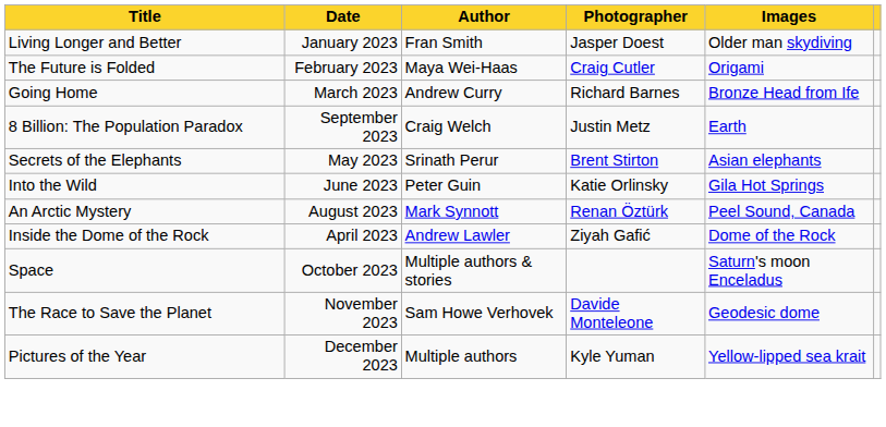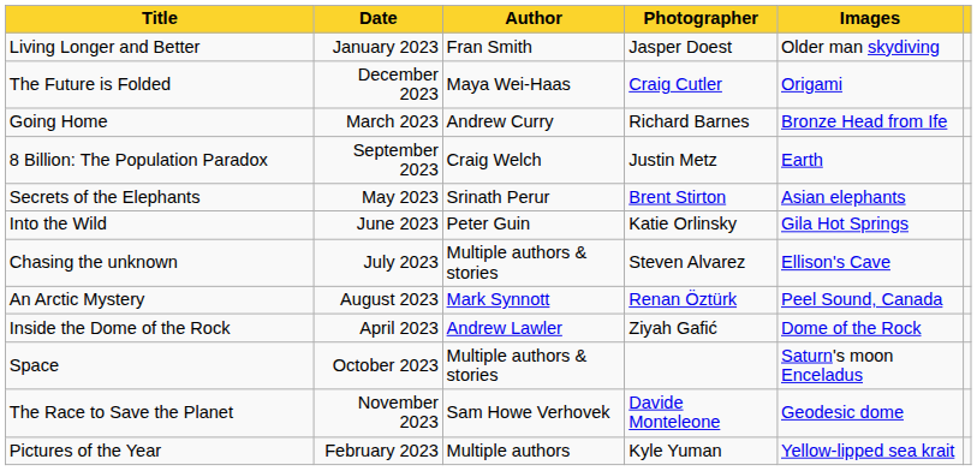 <table class="wikitable sortable" style="width:100%">
 <tr>
 <th scope="col" class="unsortable" style="background-color:#fbd42c;" width=275px>Title</th>
 <th scope="col" style="background-color:#fbd42c;" width=110>Date</th>
 <th scope="col" style="background-color:#fbd42c;">Author</th>
 <th scope="col" style="background-color:#fbd42c;">Photographer</th>
 <th scope="col" class="unsortable" style="background-color:#fbd42c;">Images</th>
 <th scope="col" class="unsortable" style="background-color:#fbd42c;"></th>
 </tr>
 <tr>
 <td scope="row">Living Longer and Better</td>
 <td style="text-align:right;" data-sort-value="01/2023">January 2023</td>
 <td>Fran Smith</td>
 <td>Jasper Doest</td>
 <td>Older man <a href='#'>skydiving</a></td>
 <td></td>
 </tr>
 <tr>
 <td scope="row">The Future is Folded</td>
-<td style="text-align:right;" data-sort-value="02/2023">February 2023</td>
+<td style="text-align:right;" data-sort-value="12/2023">December 2023</td>
 <td>Maya Wei-Haas</td>
 <td><a href='#'>Craig Cutler</a></td>
 <td><a href='#'>Origami</a></td>
 <td></td>
 </tr>
 <tr>
 <td scope="row">Going Home</td>
 <td style="text-align:right;" data-sort-value="03/2023">March 2023</td>
 <td>Andrew Curry</td>
 <td>Richard Barnes</td>
 <td><a href='#'>Bronze Head from Ife</a></td>
 <td></td>
 </tr>
 <tr>
 <td scope="row">8 Billion: The Population Paradox</td>
 <td style="text-align:right;" data-sort-value="09/2023">September 2023</td>
 <td>Craig Welch</td>
 <td>Justin Metz</td>
 <td><a href='#'>Earth</a></td>
 <td></td>
 </tr>
 <tr>
 <td scope="row">Secrets of the Elephants</td>
 <td style="text-align:right;" data-sort-value="05/2023">May 2023</td>
 <td>Srinath Perur</td>
 <td><a href='#'>Brent Stirton</a></td>
 <td><a href='#'>Asian elephants</a></td>
 <td></td>
 </tr>
 <tr>
 <td scope="row">Into the Wild</td>
 <td style="text-align:right;" data-sort-value="06/2023">June 2023</td>
 <td>Peter Guin</td>
 <td>Katie Orlinsky</td>
 <td><a href='#'>Gila Hot Springs</a></td>
 <td></td>
 </tr>
 <tr>
+<td scope="row">Chasing the unknown</td>
+<td style="text-align:right;" data-sort-value="07/2023">July 2023</td>
+<td>Multiple authors & stories</td>
+<td>Steven Alvarez</td>
+<td><a href='#'>Ellison's Cave</a></td>
+<td></td>
+</tr>
+<tr>
 <td scope="row">An Arctic Mystery</td>
 <td style="text-align:right;" data-sort-value="08/2023">August 2023</td>
 <td><a href='#'>Mark Synnott</a></td>
 <td><a href='#'>Renan Öztürk</a></td>
 <td><a href='#'>Peel Sound, Canada</a></td>
 <td></td>
 </tr>
 <tr>
 <td scope="row">Inside the Dome of the Rock</td>
 <td style="text-align:right;" data-sort-value="04/2023">April 2023</td>
 <td><a href='#'>Andrew Lawler</a></td>
 <td>Ziyah Gafić</td>
 <td><a href='#'>Dome of the Rock</a></td>
 <td></td>
 </tr>
 <tr>
 <td scope="row">Space</td>
 <td style="text-align:right;" data-sort-value="10/2023">October 2023</td>
 <td>Multiple authors & stories</td>
 <td></td>
 <td><a href='#'>Saturn</a>'s moon <a href='#'>Enceladus</a></td>
 <td></td>
 </tr>
 <tr>
 <td scope="row">The Race to Save the Planet</td>
 <td style="text-align:right;" data-sort-value="11/2023">November 2023</td>
 <td>Sam Howe Verhovek</td>
 <td><a href='#'>Davide Monteleone</a></td>
 <td><a href='#'>Geodesic dome</a></td>
 <td></td>
 </tr>
 <tr>
 <td scope="row">Pictures of the Year</td>
-<td style="text-align:right;" data-sort-value="12/2023">December 2023</td>
+<td style="text-align:right;" data-sort-value="02/2023">February 2023</td>
 <td>Multiple authors</td>
 <td>Kyle Yuman</td>
 <td><a href='#'>Yellow-lipped sea krait</a></td>
 <td></td>
 </tr>
 </table>
